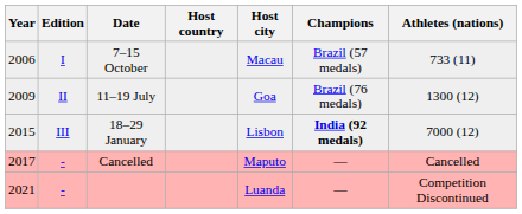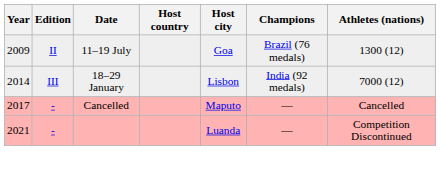 <table class="wikitable" style="text-align:center">
 <tr bgcolor="#EFEFEF">
 <th>Year</th>
 <th>Edition</th>
 <th>Date</th>
 <th>Host country</th>
 <th>Host city</th>
 <th>Champions</th>
 <th>Athletes (nations)</th>
 </tr>
 <tr bgcolor="#EFEFEF">
-<td>2006</td>
-<td><a href='#'>I</a></td>
-<td>7–15 October</td>
-<td align=left></td>
-<td><a href='#'>Macau</a></td>
-<td> <a href='#'>Brazil</a> (57 medals)</td>
-<td>733 (11)</td>
-</tr>
-<tr bgcolor="#EFEFEF">
 <td>2009</td>
 <td><a href='#'>II</a></td>
 <td>11–19 July</td>
 <td align=left></td>
 <td><a href='#'>Goa</a></td>
 <td> <a href='#'>Brazil</a> (76 medals)</td>
 <td>1300 (12)</td>
 </tr>
 <tr bgcolor="#EFEFEF">
-<td>2015</td>
+<td>2014</td>
 <td><a href='#'>III</a></td>
 <td>18–29 January</td>
 <td align=left></td>
 <td><a href='#'>Lisbon</a></td>
-<td><strong> <a href='#'>India</a> (92 medals)</strong></td>
+<td> <a href='#'>India</a> (92 medals)</td>
 <td>7000 (12)</td>
 </tr>
 <tr bgcolor="#FFB3B2">
 <td>2017</td>
 <td><a href='#'>-</a></td>
 <td>Cancelled</td>
 <td align=left></td>
 <td><a href='#'>Maputo</a></td>
 <td>—</td>
 <td>Cancelled</td>
 </tr>
 <tr bgcolor="#FFB3B2">
 <td>2021</td>
 <td><a href='#'>-</a></td>
 <td></td>
 <td align=left></td>
 <td><a href='#'>Luanda</a></td>
 <td>—</td>
 <td>Competition Discontinued</td>
 </tr>
 </table>
